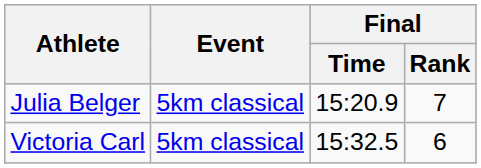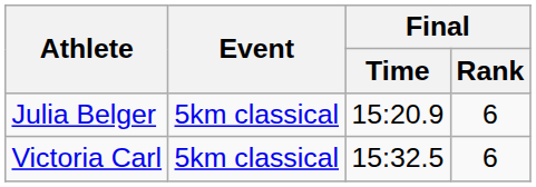 <table class="wikitable">
 <tr>
 <th rowspan="2">Athlete</th>
 <th rowspan="2">Event</th>
 <th colspan="2">Final</th>
 </tr>
 <tr>
 <th>Time</th>
 <th>Rank</th>
 </tr>
 <tr>
 <td rowspan="1"><a href='#'>Julia Belger</a></td>
 <td><a href='#'>5km classical</a></td>
 <td align="center">15:20.9</td>
-<td align="center">7</td>
+<td align="center">6</td>
 </tr>
 <tr>
 <td rowspan="1"><a href='#'>Victoria Carl</a></td>
 <td><a href='#'>5km classical</a></td>
 <td align="center">15:32.5</td>
 <td align="center">6</td>
 </tr>
 </table>
